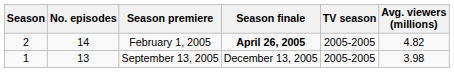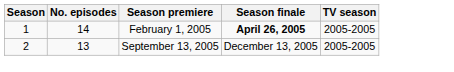 <table class="wikitable" style="text-align:center">
 <tr>
 <th>Season</th>
 <th>No. episodes</th>
 <th>Season premiere</th>
 <th>Season finale</th>
 <th>TV season</th>
-<th>Avg. viewers<br>(millions)</th>
 </tr>
 <tr>
-<td>2</td>
+<td>1</td>
 <td>14</td>
 <td>February 1, 2005</td>
 <td><strong>April 26, 2005</strong></td>
 <td>2005-2005</td>
-<td>4.82</td>
 </tr>
 <tr>
-<td>1</td>
+<td>2</td>
 <td>13</td>
 <td>September 13, 2005</td>
 <td>December 13, 2005</td>
 <td>2005-2005</td>
-<td>3.98</td>
 </tr>
 </table>
